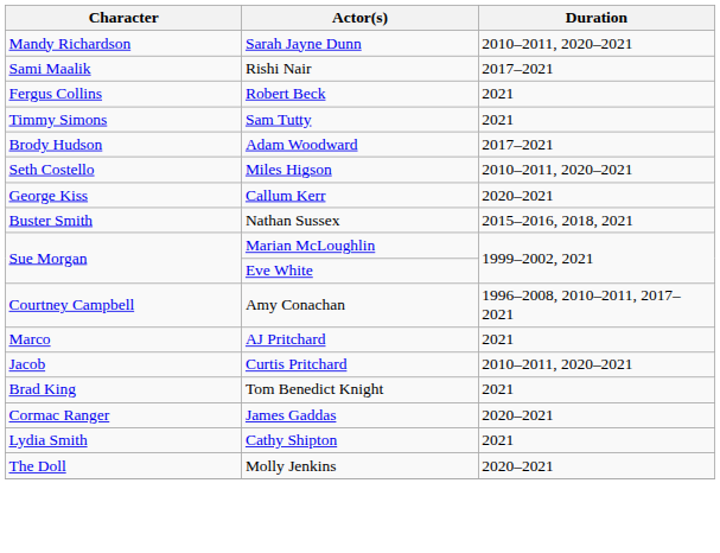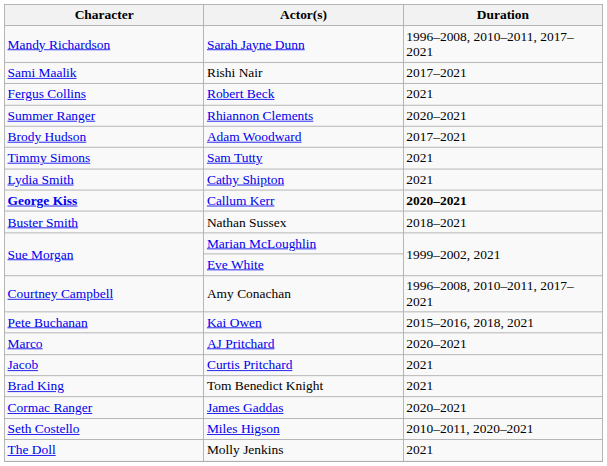 <table class="wikitable sortable sticky-header">
 <tr>
 <th scope="col" style="width:230px;">Character</th>
 <th scope="col" style="width:230px;">Actor(s)</th>
 <th scope="col" style="width:230px;">Duration</th>
 </tr>
 <tr>
 <td><a href='#'>Mandy Richardson</a></td>
 <td><a href='#'>Sarah Jayne Dunn</a></td>
-<td>2010–2011, 2020–2021</td>
+<td>1996–2008, 2010–2011, 2017–2021</td>
 </tr>
 <tr>
 <td><a href='#'>Sami Maalik</a></td>
 <td>Rishi Nair</td>
 <td>2017–2021</td>
 </tr>
 <tr>
 <td><a href='#'>Fergus Collins</a></td>
 <td><a href='#'>Robert Beck</a></td>
 <td>2021</td>
 </tr>
 <tr>
-<td><a href='#'>Timmy Simons</a></td>
-<td><a href='#'>Sam Tutty</a></td>
-<td>2021</td>
+<td><a href='#'>Summer Ranger</a></td>
+<td><a href='#'>Rhiannon Clements</a></td>
+<td>2020–2021</td>
 </tr>
 <tr>
 <td><a href='#'>Brody Hudson</a></td>
 <td><a href='#'>Adam Woodward</a></td>
 <td>2017–2021</td>
 </tr>
 <tr>
-<td><a href='#'>Seth Costello</a></td>
-<td><a href='#'>Miles Higson</a></td>
-<td>2010–2011, 2020–2021</td>
+<td><a href='#'>Timmy Simons</a></td>
+<td><a href='#'>Sam Tutty</a></td>
+<td>2021</td>
 </tr>
 <tr>
-<td><a href='#'>George Kiss</a></td>
+<td><a href='#'>Lydia Smith</a></td>
+<td><a href='#'>Cathy Shipton</a></td>
+<td>2021</td>
+</tr>
+<tr>
+<td><strong><a href='#'>George Kiss</a></strong></td>
 <td><a href='#'>Callum Kerr</a></td>
-<td>2020–2021</td>
+<td><strong>2020–2021</strong></td>
 </tr>
 <tr>
 <td><a href='#'>Buster Smith</a></td>
 <td>Nathan Sussex</td>
-<td>2015–2016, 2018, 2021</td>
+<td>2018–2021</td>
 </tr>
 <tr>
 <td rowspan="2"><a href='#'>Sue Morgan</a></td>
 <td><a href='#'>Marian McLoughlin</a></td>
 <td rowspan="2">1999–2002, 2021</td>
 </tr>
 <tr>
 <td><a href='#'>Eve White</a></td>
 </tr>
 <tr>
 <td><a href='#'>Courtney Campbell</a></td>
 <td>Amy Conachan</td>
 <td>1996–2008, 2010–2011, 2017–2021</td>
 </tr>
 <tr>
+<td><a href='#'>Pete Buchanan</a></td>
+<td><a href='#'>Kai Owen</a></td>
+<td>2015–2016, 2018, 2021</td>
+</tr>
+<tr>
 <td><a href='#'>Marco</a></td>
 <td><a href='#'>AJ Pritchard</a></td>
-<td>2021</td>
+<td>2020–2021</td>
 </tr>
 <tr>
 <td><a href='#'>Jacob</a></td>
 <td><a href='#'>Curtis Pritchard</a></td>
-<td>2010–2011, 2020–2021</td>
+<td>2021</td>
 </tr>
 <tr>
 <td><a href='#'>Brad King</a></td>
 <td>Tom Benedict Knight</td>
 <td>2021</td>
 </tr>
 <tr>
 <td><a href='#'>Cormac Ranger</a></td>
 <td><a href='#'>James Gaddas</a></td>
 <td>2020–2021</td>
 </tr>
 <tr>
-<td><a href='#'>Lydia Smith</a></td>
-<td><a href='#'>Cathy Shipton</a></td>
-<td>2021</td>
+<td><a href='#'>Seth Costello</a></td>
+<td><a href='#'>Miles Higson</a></td>
+<td>2010–2011, 2020–2021</td>
 </tr>
 <tr>
 <td><a href='#'>The Doll</a></td>
 <td>Molly Jenkins</td>
-<td>2020–2021</td>
+<td>2021</td>
 </tr>
 <tr>
 </tr>
 </table>
